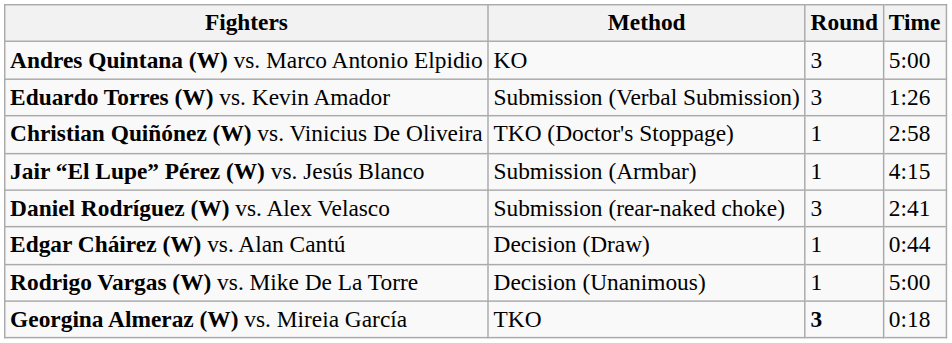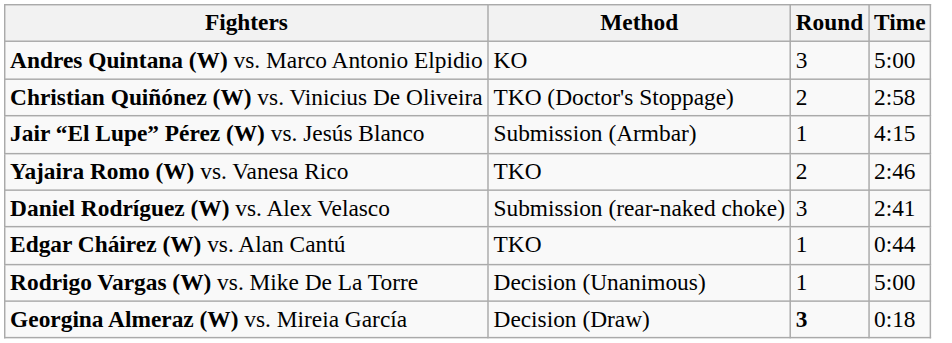 <table class="wikitable">
 <tr>
 <th>Fighters</th>
 <th>Method</th>
 <th>Round</th>
 <th>Time</th>
 </tr>
 <tr>
 <td><strong>Andres Quintana (W)</strong> vs. Marco Antonio Elpidio</td>
 <td>KO</td>
 <td>3</td>
 <td>5:00</td>
 </tr>
 <tr>
-<td><strong>Eduardo Torres (W)</strong> vs. Kevin Amador</td>
-<td>Submission (Verbal Submission)</td>
-<td>3</td>
-<td>1:26</td>
-</tr>
-<tr>
 <td><strong>Christian Quiñónez (W)</strong> vs. Vinicius De Oliveira</td>
 <td>TKO (Doctor's Stoppage)</td>
-<td>1</td>
+<td>2</td>
 <td>2:58</td>
 </tr>
 <tr>
 <td><strong>Jair “El Lupe” Pérez (W)</strong> vs. Jesús Blanco</td>
 <td>Submission (Armbar)</td>
 <td>1</td>
 <td>4:15</td>
 </tr>
 <tr>
+<td><strong>Yajaira Romo (W)</strong> vs. Vanesa Rico</td>
+<td>TKO</td>
+<td>2</td>
+<td>2:46</td>
+</tr>
+<tr>
 <td><strong>Daniel Rodríguez (W)</strong> vs. Alex Velasco</td>
 <td>Submission (rear-naked choke)</td>
 <td>3</td>
 <td>2:41</td>
 </tr>
 <tr>
 <td><strong>Edgar Cháirez (W)</strong> vs. Alan Cantú</td>
-<td>Decision (Draw)</td>
+<td>TKO</td>
 <td>1</td>
 <td>0:44</td>
 </tr>
 <tr>
 <td><strong>Rodrigo Vargas (W)</strong> vs. Mike De La Torre</td>
 <td>Decision (Unanimous)</td>
 <td>1</td>
 <td>5:00</td>
 </tr>
 <tr>
 <td><strong>Georgina Almeraz (W)</strong> vs. Mireia García</td>
-<td>TKO</td>
+<td>Decision (Draw)</td>
 <td><strong>3</strong></td>
 <td>0:18</td>
 </tr>
 </table>
